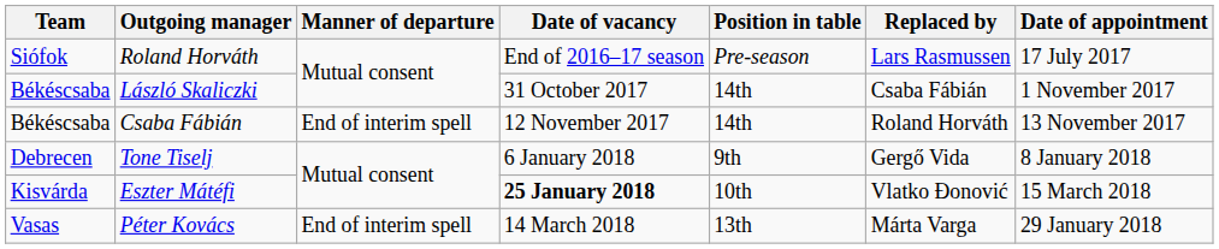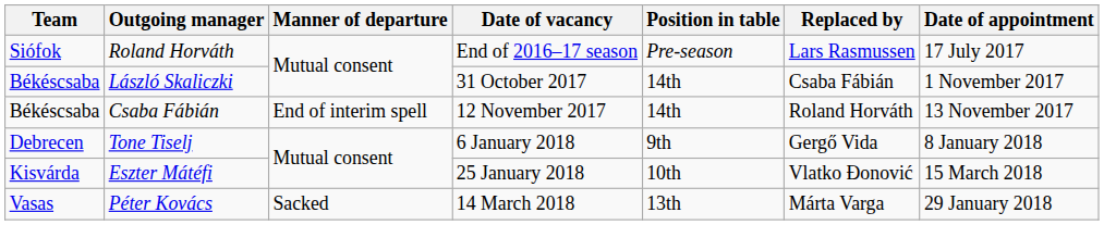 <table class="wikitable sortable">
 <tr>
 <th>Team</th>
 <th>Outgoing manager</th>
 <th>Manner of departure</th>
 <th>Date of vacancy</th>
 <th>Position in table</th>
 <th>Replaced by</th>
 <th>Date of appointment</th>
 </tr>
 <tr>
 <td align="left"><a href='#'>Siófok</a></td>
 <td align="left"> <em>Roland Horváth</em></td>
 <td rowspan=2>Mutual consent</td>
 <td>End of <a href='#'>2016–17 season</a></td>
 <td><em>Pre-season</em></td>
 <td align="left"> <a href='#'>Lars Rasmussen</a></td>
 <td>17 July 2017</td>
 </tr>
 <tr>
 <td align="left"><a href='#'>Békéscsaba</a></td>
 <td align="left"> <em><a href='#'>László Skaliczki</a></em></td>
 <td>31 October 2017</td>
 <td>14th</td>
 <td align="left"> Csaba Fábián </td>
 <td>1 November 2017</td>
 </tr>
 <tr>
 <td align="left">Békéscsaba</td>
 <td align="left"> <em>Csaba Fábián</em></td>
 <td>End of interim spell</td>
 <td>12 November 2017</td>
 <td>14th</td>
 <td align="left"> Roland Horváth</td>
 <td>13 November 2017</td>
 </tr>
 <tr>
 <td align="left"><a href='#'>Debrecen</a></td>
 <td align="left"> <em><a href='#'>Tone Tiselj</a></em></td>
 <td rowspan=2>Mutual consent</td>
 <td>6 January 2018</td>
 <td>9th</td>
 <td align="left"> Gergő Vida</td>
 <td>8 January 2018</td>
 </tr>
 <tr>
 <td align="left"><a href='#'>Kisvárda</a></td>
 <td align="left"> <em><a href='#'>Eszter Mátéfi</a></em></td>
-<td><strong>25 January 2018</strong></td>
+<td>25 January 2018</td>
 <td>10th</td>
 <td align="left"> Vlatko Đonović</td>
 <td>15 March 2018</td>
 </tr>
 <tr>
 <td align="left"><a href='#'>Vasas</a></td>
 <td align="left"> <em><a href='#'>Péter Kovács</a></em></td>
-<td>End of interim spell</td>
+<td>Sacked</td>
 <td>14 March 2018</td>
 <td>13th</td>
 <td align="left"> Márta Varga</td>
 <td>29 January 2018</td>
 </tr>
 </table>
